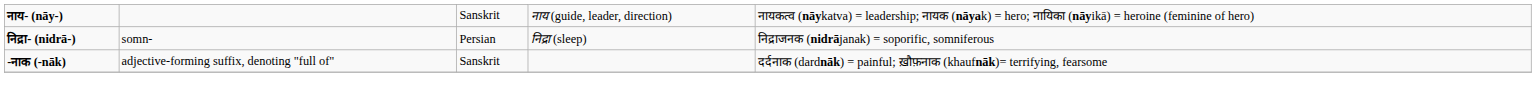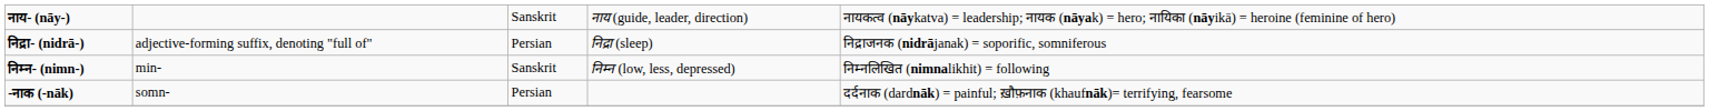 <table class="wikitable sortable" width="100%">
 <tr>
 <td><strong>नाय- (nāy-)</strong></td>
 <td></td>
 <td>Sanskrit</td>
 <td><em>नाय</em> (guide, leader, direction)</td>
 <td>नायकत्व (<strong>nāy</strong>katva) = leadership; नायक (<strong>nāya</strong>k) = hero; नायिका (<strong>nāy</strong>ikā) = heroine (feminine of hero)</td>
 </tr>
 <tr>
 <td><strong>निद्रा- (nidrā-)</strong></td>
-<td>somn-</td>
+<td>adjective-forming suffix, denoting "full of"</td>
 <td>Persian</td>
 <td><em>निद्रा</em> (sleep)</td>
 <td>निद्राजनक (<strong>nidrā</strong>janak) = soporific, somniferous</td>
 </tr>
 <tr>
+<td><strong>निम्न- (nimn-)</strong></td>
+<td>min-</td>
+<td>Sanskrit</td>
+<td><em>निम्न</em> (low, less, depressed)</td>
+<td>निम्नलिखित (<strong>nimna</strong>likhit) = following</td>
+</tr>
+<tr>
 <td><strong>-नाक (-nāk)</strong></td>
-<td>adjective-forming suffix, denoting "full of"</td>
-<td>Sanskrit</td>
+<td>somn-</td>
+<td>Persian</td>
 <td></td>
 <td>दर्दनाक (dard<strong>nāk</strong>) = painful;  ख़ौफ़नाक (khauf<strong>nāk</strong>)= terrifying, fearsome</td>
 </tr>
 <tr>
 </tr>
 </table>
